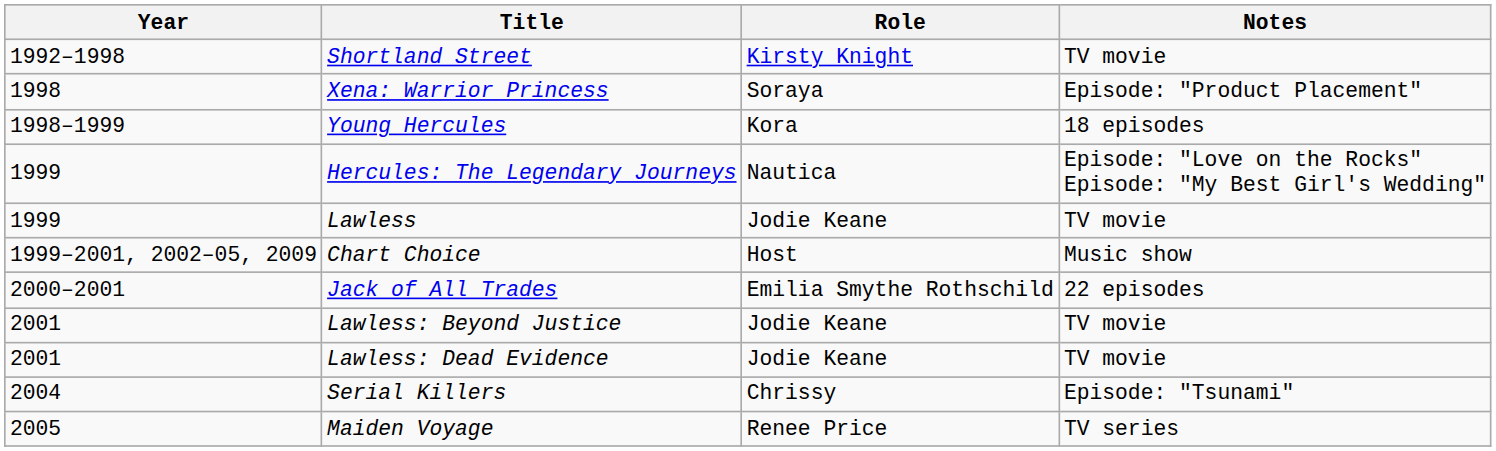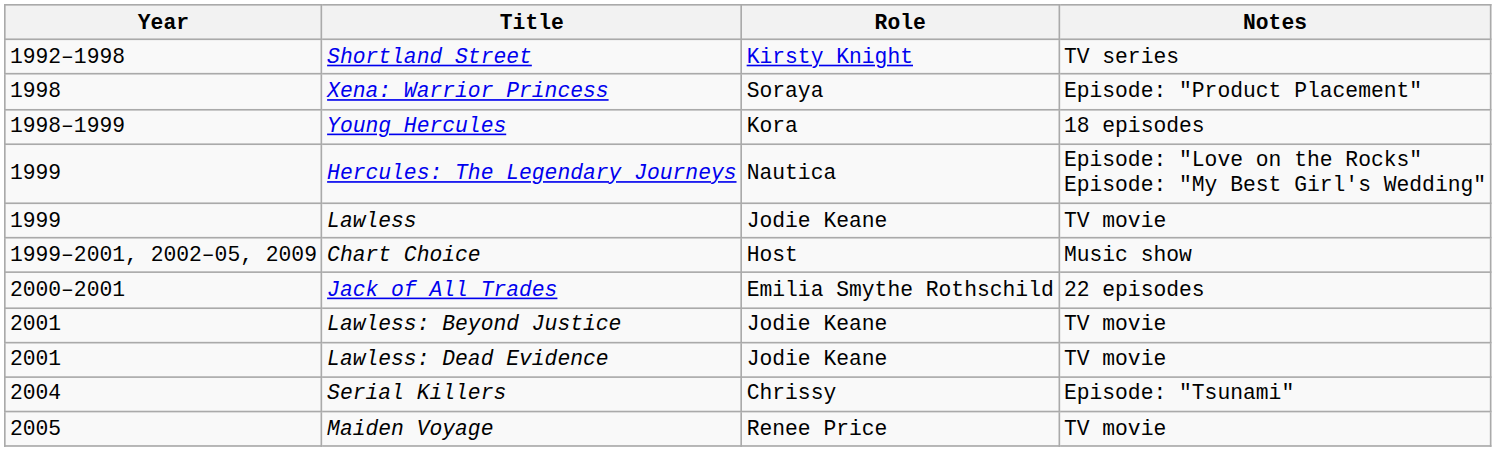 <table class="wikitable sortable">
 <tr>
 <th>Year</th>
 <th>Title</th>
 <th>Role</th>
 <th class="unsortable">Notes</th>
 </tr>
 <tr>
 <td>1992–1998</td>
 <td><em><a href='#'>Shortland Street</a></em></td>
 <td><a href='#'>Kirsty Knight</a></td>
-<td>TV movie</td>
+<td>TV series</td>
 </tr>
 <tr>
 <td>1998</td>
 <td><em><a href='#'>Xena: Warrior Princess</a></em></td>
 <td>Soraya</td>
 <td>Episode: "Product Placement"</td>
 </tr>
 <tr>
 <td>1998–1999</td>
 <td><em><a href='#'>Young Hercules</a></em></td>
 <td>Kora</td>
 <td>18 episodes</td>
 </tr>
 <tr>
 <td>1999</td>
 <td><em><a href='#'>Hercules: The Legendary Journeys</a></em></td>
 <td>Nautica</td>
 <td>Episode: "Love on the Rocks"<br>Episode: "My Best Girl's Wedding"</td>
 </tr>
 <tr>
 <td>1999</td>
 <td><em>Lawless</em></td>
 <td>Jodie Keane</td>
 <td>TV movie</td>
 </tr>
 <tr>
 <td>1999–2001, 2002–05, 2009</td>
 <td><em>Chart Choice</em></td>
 <td>Host</td>
 <td>Music show</td>
 </tr>
 <tr>
 <td>2000–2001</td>
 <td><em><a href='#'>Jack of All Trades</a></em></td>
 <td>Emilia Smythe Rothschild</td>
 <td>22 episodes</td>
 </tr>
 <tr>
 <td>2001</td>
 <td><em>Lawless: Beyond Justice</em></td>
 <td>Jodie Keane</td>
 <td>TV movie</td>
 </tr>
 <tr>
 <td>2001</td>
 <td><em>Lawless: Dead Evidence</em></td>
 <td>Jodie Keane</td>
 <td>TV movie</td>
 </tr>
 <tr>
 <td>2004</td>
 <td><em>Serial Killers</em></td>
 <td>Chrissy</td>
 <td>Episode: "Tsunami"</td>
 </tr>
 <tr>
 <td>2005</td>
 <td><em>Maiden Voyage</em></td>
 <td>Renee Price</td>
-<td>TV series</td>
+<td>TV movie</td>
 </tr>
 </table>
